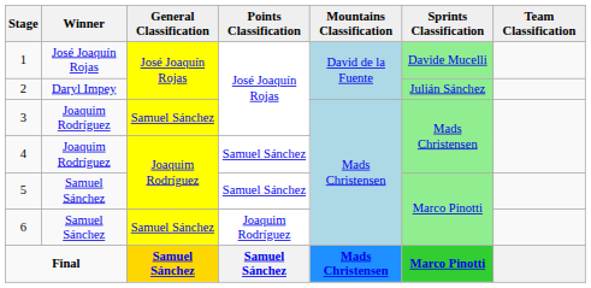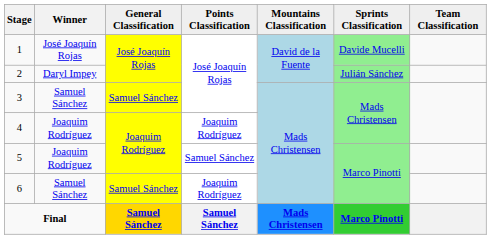 <table class="wikitable" style="text-align: center; font-size:smaller;">
 <tr>
 <th width="1%">Stage</th>
 <th width="14%">Winner</th>
 <th style="background:#EFEFEF;" width="15%">General Classification<br></th>
 <th style="background:#EFEFEF;" width="15%">Points Classification<br></th>
 <th style="background:#EFEFEF;" width="15%">Mountains Classification<br></th>
 <th style="background:#EFEFEF;" width="15%">Sprints Classification<br></th>
 <th style="background:#EFEFEF;" width="15%">Team Classification</th>
 </tr>
 <tr>
 <td>1</td>
 <td><a href='#'>José Joaquín Rojas</a></td>
 <td style="background-color:yellow;" rowspan=2><a href='#'>José Joaquín Rojas</a></td>
 <td style="background-color:white;" rowspan=3><a href='#'>José Joaquín Rojas</a></td>
 <td style="background-color:lightblue;" rowspan=2><a href='#'>David de la Fuente</a></td>
 <td style="background-color:lightgreen;"><a href='#'>Davide Mucelli</a></td>
 <td style="background-color:offwhite;"></td>
 </tr>
 <tr>
 <td>2</td>
 <td><a href='#'>Daryl Impey</a></td>
 <td style="background-color:lightgreen;"><a href='#'>Julián Sánchez</a></td>
 <td style="background-color:offwhite;"></td>
 </tr>
 <tr>
 <td>3</td>
-<td><a href='#'>Joaquim Rodríguez</a></td>
+<td><a href='#'>Samuel Sánchez</a></td>
 <td style="background-color:yellow;"><a href='#'>Samuel Sánchez</a></td>
 <td style="background-color:lightblue;" rowspan=4><a href='#'>Mads Christensen</a></td>
 <td style="background-color:lightgreen;" rowspan=2><a href='#'>Mads Christensen</a></td>
 <td style="background-color:offwhite;" rowspan=2></td>
 </tr>
 <tr>
 <td>4</td>
 <td><a href='#'>Joaquim Rodríguez</a></td>
 <td style="background-color:yellow;" rowspan=2><a href='#'>Joaquim Rodríguez</a></td>
-<td style="background-color:white;"><a href='#'>Samuel Sánchez</a></td>
+<td style="background-color:white;"><a href='#'>Joaquim Rodríguez</a></td>
 </tr>
 <tr>
 <td>5</td>
-<td><a href='#'>Samuel Sánchez</a></td>
+<td><a href='#'>Joaquim Rodríguez</a></td>
 <td style="background-color:white;"><a href='#'>Samuel Sánchez</a></td>
 <td style="background-color:lightgreen;" rowspan=2><a href='#'>Marco Pinotti</a></td>
 <td style="background-color:offwhite;"></td>
 </tr>
 <tr>
 <td>6</td>
 <td><a href='#'>Samuel Sánchez</a></td>
 <td style="background-color:yellow;"><a href='#'>Samuel Sánchez</a></td>
 <td style="background-color:white;"><a href='#'>Joaquim Rodríguez</a></td>
 <td style="background-color:offwhite;"></td>
 </tr>
 <tr>
 <td colspan="2"><strong>Final</strong><br></td>
 <th style="background-color:gold;"><a href='#'>Samuel Sánchez</a></th>
 <th style="background-color:offwhite;"><a href='#'>Samuel Sánchez</a></th>
 <th style="background-color:dodgerblue;"><a href='#'>Mads Christensen</a></th>
 <th style="background:#32CD32;"><a href='#'>Marco Pinotti</a></th>
 <th style="background-color:offwhite;"></th>
 </tr>
 </table>
